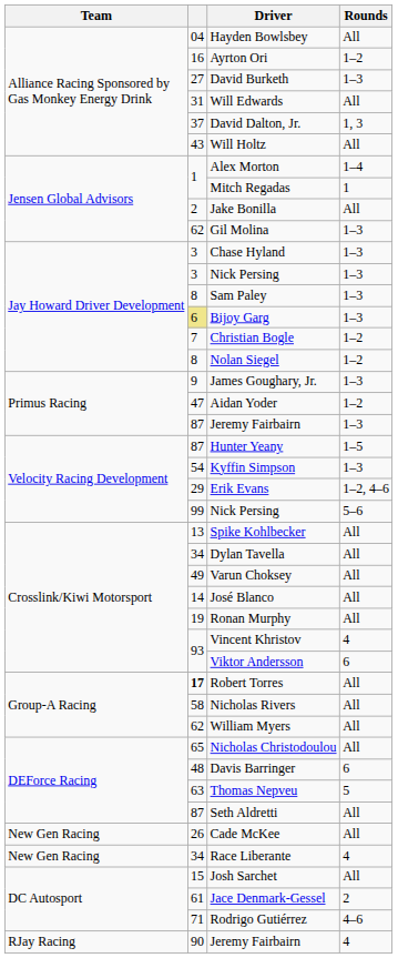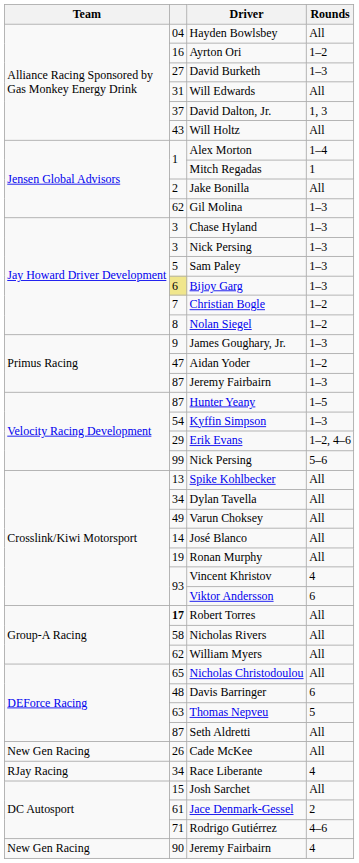 <table class="wikitable" style="font-size: 87%;">
 <tr>
 <th>Team</th>
 <th></th>
 <th>Driver</th>
 <th>Rounds</th>
 </tr>
 <tr>
 <td rowspan=6>Alliance Racing Sponsored by<br>Gas Monkey Energy Drink</td>
 <td>04</td>
 <td> Hayden Bowlsbey</td>
 <td>All</td>
 </tr>
 <tr>
 <td>16</td>
 <td> Ayrton Ori</td>
 <td>1–2</td>
 </tr>
 <tr>
 <td>27</td>
 <td> David Burketh</td>
 <td>1–3</td>
 </tr>
 <tr>
 <td>31</td>
 <td> Will Edwards</td>
 <td>All</td>
 </tr>
 <tr>
 <td>37</td>
 <td> David Dalton, Jr.</td>
 <td>1, 3</td>
 </tr>
 <tr>
 <td>43</td>
 <td> Will Holtz</td>
 <td>All</td>
 </tr>
 <tr>
 <td rowspan=4><a href='#'>Jensen Global Advisors</a></td>
 <td rowspan=2>1</td>
 <td> Alex Morton</td>
 <td>1–4</td>
 </tr>
 <tr>
 <td> Mitch Regadas</td>
 <td>1</td>
 </tr>
 <tr>
 <td>2</td>
 <td> Jake Bonilla</td>
 <td>All</td>
 </tr>
 <tr>
 <td>62</td>
 <td> Gil Molina</td>
 <td>1–3</td>
 </tr>
 <tr>
 <td rowspan=6><a href='#'>Jay Howard Driver Development</a></td>
 <td>3</td>
 <td> Chase Hyland</td>
 <td>1–3</td>
 </tr>
 <tr>
 <td>3</td>
 <td> Nick Persing</td>
 <td>1–3</td>
 </tr>
 <tr>
-<td>8</td>
+<td>5</td>
 <td> Sam Paley</td>
 <td>1–3</td>
 </tr>
 <tr>
 <td style="background: khaki;">6</td>
 <td> <a href='#'>Bijoy Garg</a></td>
 <td>1–3</td>
 </tr>
 <tr>
 <td>7</td>
 <td> <a href='#'>Christian Bogle</a></td>
 <td>1–2</td>
 </tr>
 <tr>
 <td>8</td>
 <td> <a href='#'>Nolan Siegel</a></td>
 <td>1–2</td>
 </tr>
 <tr>
 <td rowspan=3>Primus Racing</td>
 <td>9</td>
 <td> James Goughary, Jr.</td>
 <td>1–3</td>
 </tr>
 <tr>
 <td>47</td>
 <td> Aidan Yoder</td>
 <td>1–2</td>
 </tr>
 <tr>
 <td>87</td>
 <td> Jeremy Fairbairn</td>
 <td>1–3</td>
 </tr>
 <tr>
 <td rowspan=4><a href='#'>Velocity Racing Development</a></td>
 <td>87</td>
 <td> <a href='#'>Hunter Yeany</a></td>
 <td>1–5</td>
 </tr>
 <tr>
 <td>54</td>
 <td> <a href='#'>Kyffin Simpson</a></td>
 <td>1–3</td>
 </tr>
 <tr>
 <td>29</td>
 <td> <a href='#'>Erik Evans</a></td>
 <td>1–2, 4–6</td>
 </tr>
 <tr>
 <td>99</td>
 <td> Nick Persing</td>
 <td>5–6</td>
 </tr>
 <tr>
 <td rowspan=7>Crosslink/Kiwi Motorsport</td>
 <td>13</td>
 <td> <a href='#'>Spike Kohlbecker</a></td>
 <td>All</td>
 </tr>
 <tr>
 <td>34</td>
 <td> Dylan Tavella</td>
 <td>All</td>
 </tr>
 <tr>
 <td>49</td>
 <td> Varun Choksey</td>
 <td>All</td>
 </tr>
 <tr>
 <td>14</td>
 <td> José Blanco</td>
 <td>All</td>
 </tr>
 <tr>
 <td>19</td>
 <td> Ronan Murphy</td>
 <td>All</td>
 </tr>
 <tr>
 <td rowspan=2>93</td>
 <td> Vincent Khristov</td>
 <td>4</td>
 </tr>
 <tr>
 <td> <a href='#'>Viktor Andersson</a></td>
 <td>6</td>
 </tr>
 <tr>
 <td rowspan=3>Group-A Racing</td>
 <td><strong>17</strong></td>
 <td> Robert Torres</td>
 <td>All</td>
 </tr>
 <tr>
 <td>58</td>
 <td> Nicholas Rivers</td>
 <td>All</td>
 </tr>
 <tr>
 <td>62</td>
 <td> William Myers</td>
 <td>All</td>
 </tr>
 <tr>
 <td rowspan=4><a href='#'>DEForce Racing</a></td>
 <td>65</td>
 <td> <a href='#'>Nicholas Christodoulou</a></td>
 <td>All</td>
 </tr>
 <tr>
 <td>48</td>
 <td> Davis Barringer</td>
 <td>6</td>
 </tr>
 <tr>
 <td>63</td>
 <td> <a href='#'>Thomas Nepveu</a></td>
 <td>5</td>
 </tr>
 <tr>
 <td>87</td>
 <td> Seth Aldretti</td>
 <td>All</td>
 </tr>
 <tr>
 <td>New Gen Racing</td>
 <td>26</td>
 <td> Cade McKee</td>
 <td>All</td>
 </tr>
 <tr>
-<td>New Gen Racing</td>
+<td>RJay Racing</td>
 <td>34</td>
 <td> Race Liberante</td>
 <td>4</td>
 </tr>
 <tr>
 <td rowspan=3>DC Autosport</td>
 <td>15</td>
 <td> Josh Sarchet</td>
 <td>All</td>
 </tr>
 <tr>
 <td>61</td>
 <td> <a href='#'>Jace Denmark-Gessel</a></td>
 <td>2</td>
 </tr>
 <tr>
 <td>71</td>
 <td> Rodrigo Gutiérrez</td>
 <td>4–6</td>
 </tr>
 <tr>
-<td>RJay Racing</td>
+<td>New Gen Racing</td>
 <td>90</td>
 <td> Jeremy Fairbairn</td>
 <td>4</td>
 </tr>
 </table>
